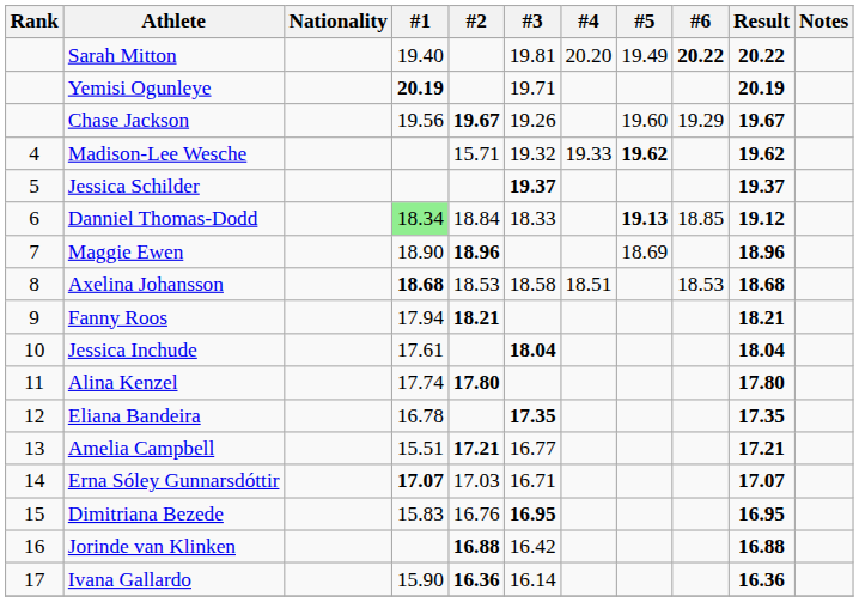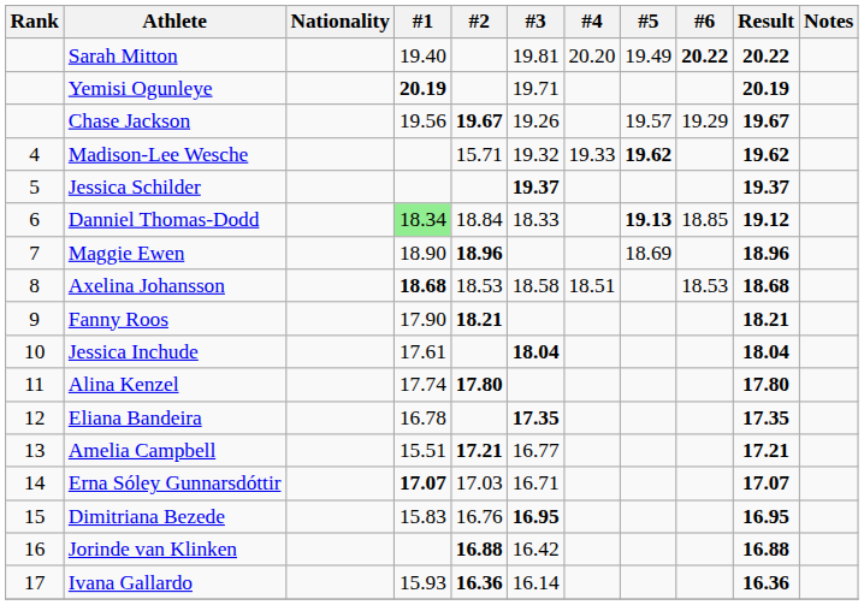 <table class="wikitable sortable" style="text-align:center">
 <tr>
 <th>Rank</th>
 <th>Athlete</th>
 <th>Nationality</th>
 <th>#1</th>
 <th>#2</th>
 <th>#3</th>
 <th>#4</th>
 <th>#5</th>
 <th>#6</th>
 <th>Result</th>
 <th>Notes</th>
 </tr>
 <tr>
 <td></td>
 <td align="left"><a href='#'>Sarah Mitton</a></td>
 <td align=left></td>
 <td>19.40</td>
 <td></td>
 <td>19.81</td>
 <td>20.20</td>
 <td>19.49</td>
 <td><strong>20.22</strong></td>
 <td><strong>20.22</strong></td>
 <td></td>
 </tr>
 <tr>
 <td></td>
 <td align="left"><a href='#'>Yemisi Ogunleye</a></td>
 <td align=left></td>
 <td><strong>20.19</strong></td>
 <td></td>
 <td>19.71</td>
 <td></td>
 <td></td>
 <td></td>
 <td><strong>20.19</strong></td>
 <td></td>
 </tr>
 <tr>
 <td></td>
 <td align="left"><a href='#'>Chase Jackson</a></td>
 <td align=left></td>
 <td>19.56</td>
 <td><strong>19.67</strong></td>
 <td>19.26</td>
 <td></td>
-<td>19.60</td>
+<td>19.57</td>
 <td>19.29</td>
 <td><strong>19.67</strong></td>
 <td></td>
 </tr>
 <tr>
 <td>4</td>
 <td align="left"><a href='#'>Madison-Lee Wesche</a></td>
 <td align=left></td>
 <td></td>
 <td>15.71</td>
 <td>19.32</td>
 <td>19.33</td>
 <td><strong>19.62</strong></td>
 <td></td>
 <td><strong>19.62</strong></td>
 <td></td>
 </tr>
 <tr>
 <td>5</td>
 <td align="left"><a href='#'>Jessica Schilder</a></td>
 <td align=left></td>
 <td></td>
 <td></td>
 <td><strong>19.37</strong></td>
 <td></td>
 <td></td>
 <td></td>
 <td><strong>19.37</strong></td>
 <td></td>
 </tr>
 <tr>
 <td>6</td>
 <td align="left"><a href='#'>Danniel Thomas-Dodd</a></td>
 <td align=left></td>
 <td style="background: lightgreen;">18.34</td>
 <td>18.84</td>
 <td>18.33</td>
 <td></td>
 <td><strong>19.13</strong></td>
 <td>18.85</td>
 <td><strong>19.12</strong></td>
 <td></td>
 </tr>
 <tr>
 <td>7</td>
 <td align="left"><a href='#'>Maggie Ewen</a></td>
 <td align=left></td>
 <td>18.90</td>
 <td><strong>18.96</strong></td>
 <td></td>
 <td></td>
 <td>18.69</td>
 <td></td>
 <td><strong>18.96</strong></td>
 <td></td>
 </tr>
 <tr>
 <td>8</td>
 <td align="left"><a href='#'>Axelina Johansson</a></td>
 <td align=left></td>
 <td><strong>18.68</strong></td>
 <td>18.53</td>
 <td>18.58</td>
 <td>18.51</td>
 <td></td>
 <td>18.53</td>
 <td><strong>18.68</strong></td>
 <td></td>
 </tr>
 <tr>
 <td>9</td>
 <td align="left"><a href='#'>Fanny Roos</a></td>
 <td align=left></td>
-<td>17.94</td>
+<td>17.90</td>
 <td><strong>18.21</strong></td>
 <td></td>
 <td></td>
 <td></td>
 <td></td>
 <td><strong>18.21</strong></td>
 <td></td>
 </tr>
 <tr>
 <td>10</td>
 <td align="left"><a href='#'>Jessica Inchude</a></td>
 <td align=left></td>
 <td>17.61</td>
 <td></td>
 <td><strong>18.04</strong></td>
 <td></td>
 <td></td>
 <td></td>
 <td><strong>18.04</strong></td>
 <td></td>
 </tr>
 <tr>
 <td>11</td>
 <td align="left"><a href='#'>Alina Kenzel</a></td>
 <td align=left></td>
 <td>17.74</td>
 <td><strong>17.80</strong></td>
 <td></td>
 <td></td>
 <td></td>
 <td></td>
 <td><strong>17.80</strong></td>
 <td></td>
 </tr>
 <tr>
 <td>12</td>
 <td align="left"><a href='#'>Eliana Bandeira</a></td>
 <td align=left></td>
 <td>16.78</td>
 <td></td>
 <td><strong>17.35</strong></td>
 <td></td>
 <td></td>
 <td></td>
 <td><strong>17.35</strong></td>
 <td></td>
 </tr>
 <tr>
 <td>13</td>
 <td align="left"><a href='#'>Amelia Campbell</a></td>
 <td align=left></td>
 <td>15.51</td>
 <td><strong>17.21</strong></td>
 <td>16.77</td>
 <td></td>
 <td></td>
 <td></td>
 <td><strong>17.21</strong></td>
 <td></td>
 </tr>
 <tr>
 <td>14</td>
 <td align="left"><a href='#'>Erna Sóley Gunnarsdóttir</a></td>
 <td align=left></td>
 <td><strong>17.07</strong></td>
 <td>17.03</td>
 <td>16.71</td>
 <td></td>
 <td></td>
 <td></td>
 <td><strong>17.07</strong></td>
 <td></td>
 </tr>
 <tr>
 <td>15</td>
 <td align="left"><a href='#'>Dimitriana Bezede</a></td>
 <td align=left></td>
 <td>15.83</td>
 <td>16.76</td>
 <td><strong>16.95</strong></td>
 <td></td>
 <td></td>
 <td></td>
 <td><strong>16.95</strong></td>
 <td></td>
 </tr>
 <tr>
 <td>16</td>
 <td align="left"><a href='#'>Jorinde van Klinken</a></td>
 <td align=left></td>
 <td></td>
 <td><strong>16.88</strong></td>
 <td>16.42</td>
 <td></td>
 <td></td>
 <td></td>
 <td><strong>16.88</strong></td>
 <td></td>
 </tr>
 <tr>
 <td>17</td>
 <td align="left"><a href='#'>Ivana Gallardo</a></td>
 <td align=left></td>
-<td>15.90</td>
+<td>15.93</td>
 <td><strong>16.36</strong></td>
 <td>16.14</td>
 <td></td>
 <td></td>
 <td></td>
 <td><strong>16.36</strong></td>
 <td></td>
 </tr>
 <tr>
 </tr>
 </table>
